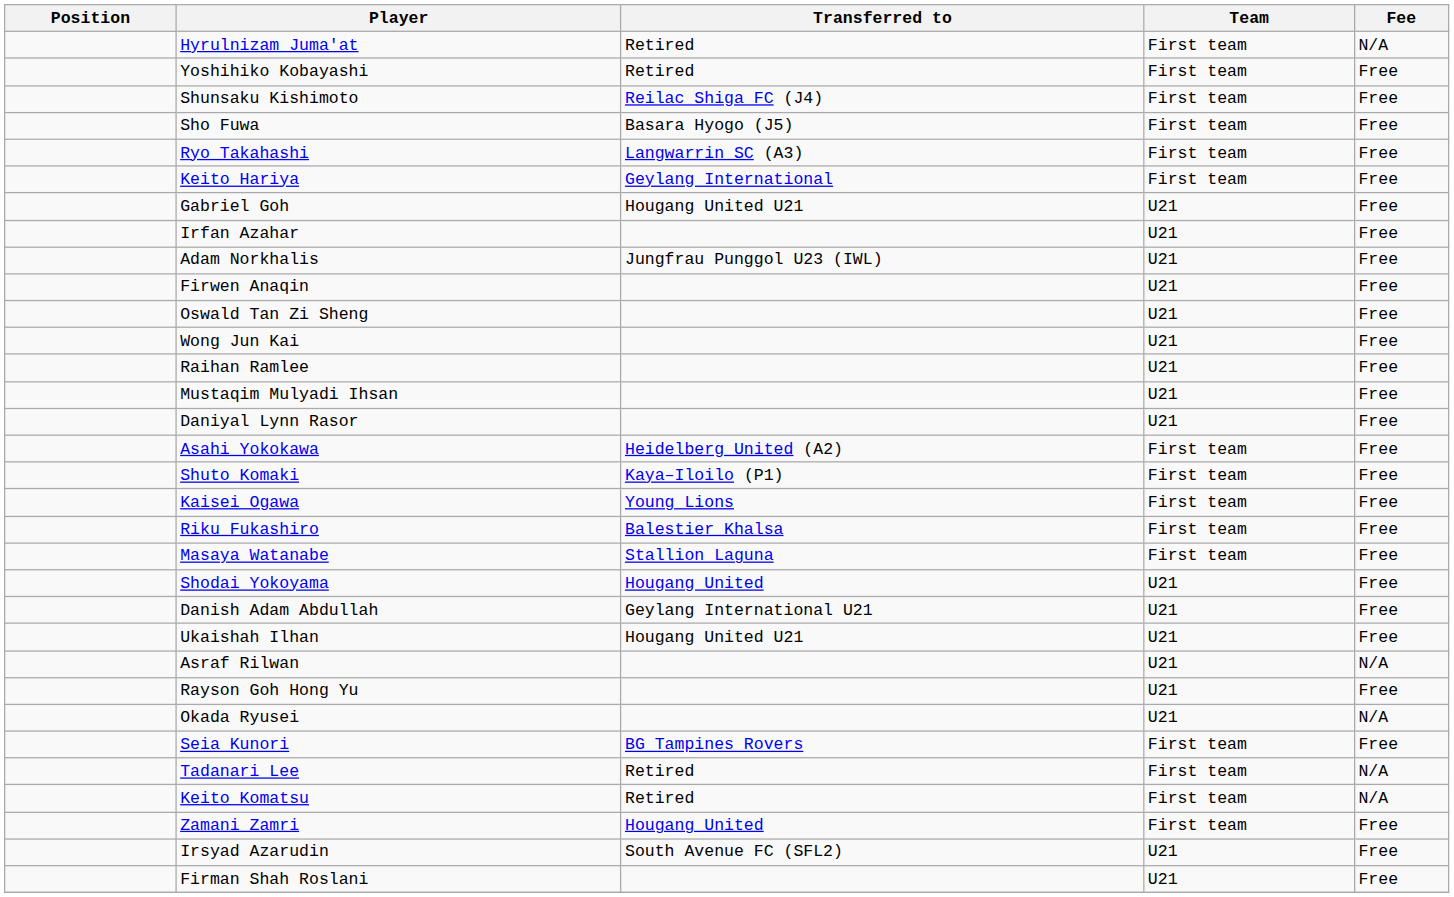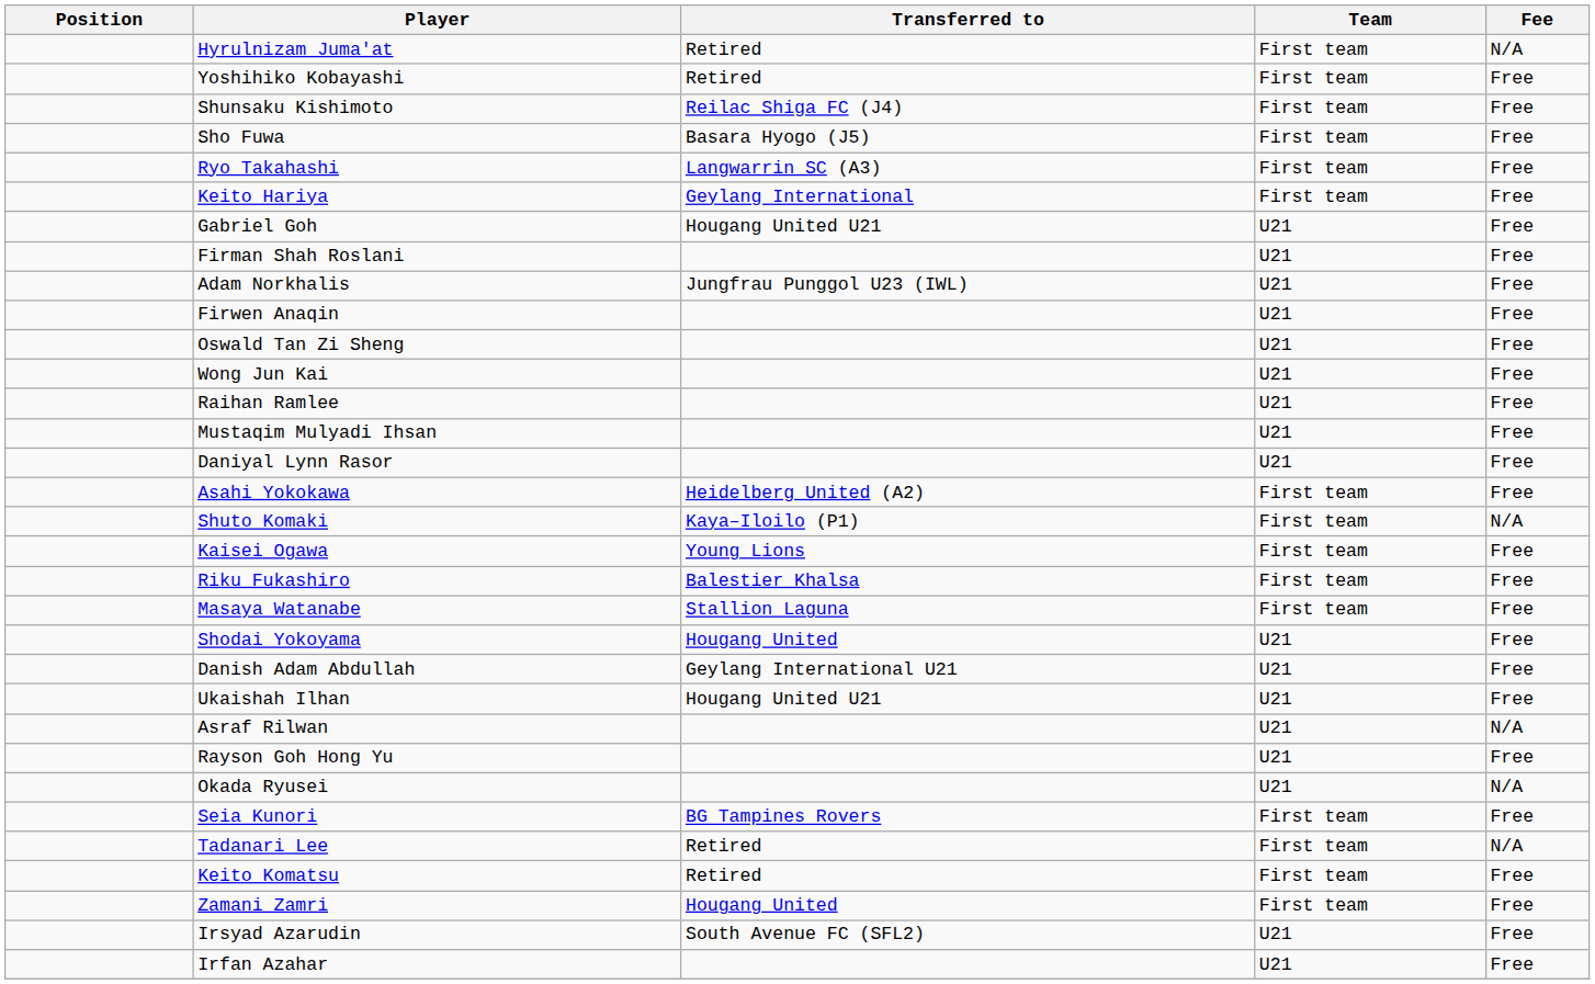 <table class="wikitable sortable" style="width:90%;text-align:left">
 <tr>
 <th>Position</th>
 <th>Player</th>
 <th>Transferred to</th>
 <th>Team</th>
 <th>Fee</th>
 </tr>
 <tr>
 <td></td>
 <td> <a href='#'>Hyrulnizam Juma'at</a></td>
 <td>Retired</td>
 <td>First team</td>
 <td>N/A</td>
 </tr>
 <tr>
 <td></td>
 <td> Yoshihiko Kobayashi</td>
 <td>Retired</td>
 <td>First team</td>
 <td>Free</td>
 </tr>
 <tr>
 <td></td>
 <td> Shunsaku Kishimoto</td>
 <td> <a href='#'>Reilac Shiga FC</a> (J4)</td>
 <td>First team</td>
 <td>Free </td>
 </tr>
 <tr>
 <td></td>
 <td> Sho Fuwa</td>
 <td> Basara Hyogo (J5)</td>
 <td>First team</td>
 <td>Free </td>
 </tr>
 <tr>
 <td></td>
 <td> <a href='#'>Ryo Takahashi</a></td>
 <td> <a href='#'>Langwarrin SC</a> (A3)</td>
 <td>First team</td>
 <td>Free </td>
 </tr>
 <tr>
 <td></td>
 <td> <a href='#'>Keito Hariya</a></td>
 <td> <a href='#'>Geylang International</a></td>
 <td>First team</td>
 <td>Free </td>
 </tr>
 <tr>
 <td></td>
 <td> Gabriel Goh</td>
 <td> Hougang United U21</td>
 <td>U21</td>
 <td>Free</td>
 </tr>
 <tr>
 <td></td>
-<td> Irfan Azahar</td>
+<td> Firman Shah Roslani</td>
 <td></td>
 <td>U21</td>
 <td>Free</td>
 </tr>
 <tr>
 <td></td>
 <td> Adam Norkhalis</td>
 <td> Jungfrau Punggol U23 (IWL)</td>
 <td>U21</td>
 <td>Free</td>
 </tr>
 <tr>
 <td></td>
 <td> Firwen Anaqin</td>
 <td></td>
 <td>U21</td>
 <td>Free</td>
 </tr>
 <tr>
 <td></td>
 <td> Oswald Tan Zi Sheng</td>
 <td></td>
 <td>U21</td>
 <td>Free</td>
 </tr>
 <tr>
 <td></td>
 <td> Wong Jun Kai</td>
 <td></td>
 <td>U21</td>
 <td>Free</td>
 </tr>
 <tr>
 <td></td>
 <td> Raihan Ramlee</td>
 <td></td>
 <td>U21</td>
 <td>Free</td>
 </tr>
 <tr>
 <td></td>
 <td> Mustaqim Mulyadi Ihsan</td>
 <td></td>
 <td>U21</td>
 <td>Free</td>
 </tr>
 <tr>
 <td></td>
 <td> Daniyal Lynn Rasor</td>
 <td></td>
 <td>U21</td>
 <td>Free</td>
 </tr>
 <tr>
 <td></td>
 <td> <a href='#'>Asahi Yokokawa</a></td>
 <td> <a href='#'>Heidelberg United</a> (A2)</td>
 <td>First team</td>
 <td>Free </td>
 </tr>
 <tr>
 <td></td>
 <td> <a href='#'>Shuto Komaki</a></td>
 <td> <a href='#'>Kaya–Iloilo</a> (P1)</td>
 <td>First team</td>
-<td>Free </td>
+<td>N/A</td>
 </tr>
 <tr>
 <td></td>
 <td> <a href='#'>Kaisei Ogawa</a></td>
 <td> <a href='#'>Young Lions</a></td>
 <td>First team</td>
 <td>Free </td>
 </tr>
 <tr>
 <td></td>
 <td> <a href='#'>Riku Fukashiro</a></td>
 <td> <a href='#'>Balestier Khalsa</a></td>
 <td>First team</td>
 <td>Free </td>
 </tr>
 <tr>
 <td></td>
 <td> <a href='#'>Masaya Watanabe</a></td>
 <td> <a href='#'>Stallion Laguna</a></td>
 <td>First team</td>
 <td>Free</td>
 </tr>
 <tr>
 <td></td>
 <td> <a href='#'>Shodai Yokoyama</a></td>
 <td> <a href='#'>Hougang United</a></td>
 <td>U21</td>
 <td>Free </td>
 </tr>
 <tr>
 <td></td>
 <td> Danish Adam Abdullah</td>
 <td> Geylang International U21</td>
 <td>U21</td>
 <td>Free</td>
 </tr>
 <tr>
 <td></td>
 <td> Ukaishah Ilhan</td>
 <td> Hougang United U21</td>
 <td>U21</td>
 <td>Free</td>
 </tr>
 <tr>
 <td></td>
 <td> Asraf Rilwan</td>
 <td></td>
 <td>U21</td>
 <td>N/A</td>
 </tr>
 <tr>
 <td></td>
 <td> Rayson Goh Hong Yu</td>
 <td></td>
 <td>U21</td>
 <td>Free</td>
 </tr>
 <tr>
 <td></td>
 <td> Okada Ryusei</td>
 <td></td>
 <td>U21</td>
 <td>N/A</td>
 </tr>
 <tr>
 <td></td>
 <td> <a href='#'>Seia Kunori</a></td>
 <td> <a href='#'>BG Tampines Rovers</a></td>
 <td>First team</td>
 <td>Free </td>
 </tr>
 <tr>
 <td></td>
 <td> <a href='#'>Tadanari Lee</a></td>
 <td>Retired</td>
 <td>First team</td>
 <td>N/A</td>
 </tr>
 <tr>
 <td></td>
 <td> <a href='#'>Keito Komatsu</a></td>
 <td>Retired</td>
 <td>First team</td>
-<td>N/A</td>
+<td>Free </td>
 </tr>
 <tr>
 <td></td>
 <td> <a href='#'>Zamani Zamri</a></td>
 <td> <a href='#'>Hougang United</a></td>
 <td>First team</td>
 <td>Free </td>
 </tr>
 <tr>
 <td></td>
 <td> Irsyad Azarudin</td>
 <td> South Avenue FC (SFL2)</td>
 <td>U21</td>
 <td>Free</td>
 </tr>
 <tr>
 <td></td>
-<td> Firman Shah Roslani</td>
+<td> Irfan Azahar</td>
 <td></td>
 <td>U21</td>
 <td>Free</td>
 </tr>
 <tr>
 </tr>
 </table>
